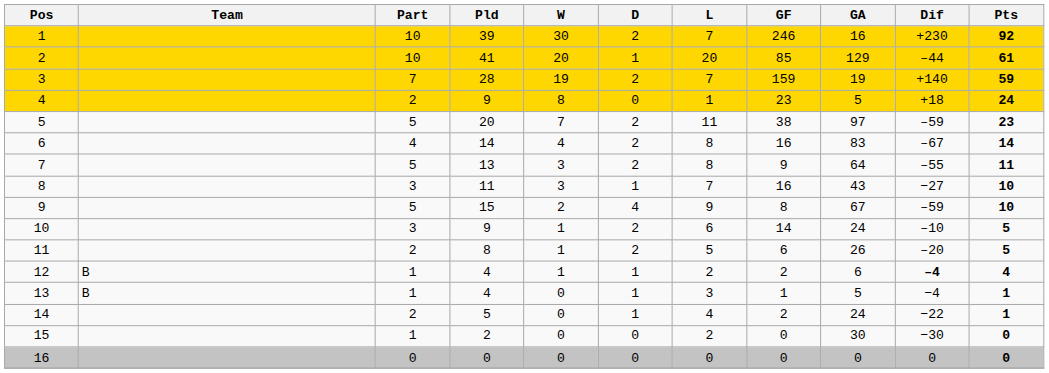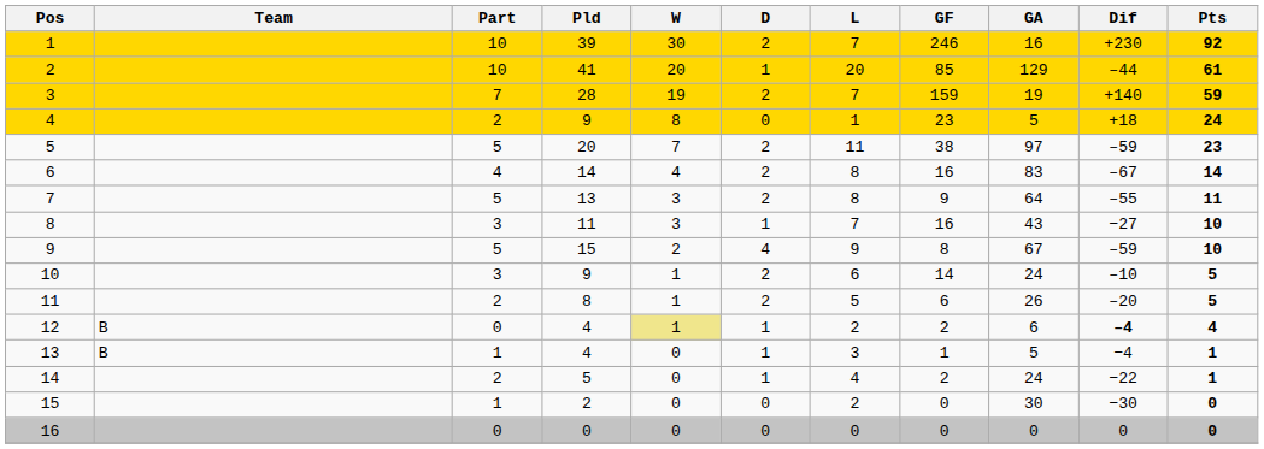 <table class="wikitable sortable" width=65% style="text-align:center">
 <tr>
 <th width=5%>Pos</th>
 <th width=20%>Team</th>
 <th width=5%>Part</th>
 <th width=5%>Pld</th>
 <th width=5%>W</th>
 <th width=5%>D</th>
 <th width=5%>L</th>
 <th width=5%>GF</th>
 <th width=5%>GA</th>
 <th width=5%>Dif</th>
 <th width=5%>Pts</th>
 </tr>
 <tr bgcolor=gold>
 <td>1</td>
 <td style="text-align:left;"></td>
 <td>10</td>
 <td>39</td>
 <td>30</td>
 <td>2</td>
 <td>7</td>
 <td>246</td>
 <td>16</td>
 <td>+230</td>
 <td><strong>92</strong></td>
 </tr>
 <tr bgcolor=gold>
 <td>2</td>
 <td style="text-align:left;"></td>
 <td>10</td>
 <td>41</td>
 <td>20</td>
 <td>1</td>
 <td>20</td>
 <td>85</td>
 <td>129</td>
 <td>–44</td>
 <td><strong>61</strong></td>
 </tr>
 <tr bgcolor=gold>
 <td>3</td>
 <td style="text-align:left;"></td>
 <td>7</td>
 <td>28</td>
 <td>19</td>
 <td>2</td>
 <td>7</td>
 <td>159</td>
 <td>19</td>
 <td>+140</td>
 <td><strong>59</strong></td>
 </tr>
 <tr bgcolor=gold>
 <td>4</td>
 <td style="text-align:left;"></td>
 <td>2</td>
 <td>9</td>
 <td>8</td>
 <td>0</td>
 <td>1</td>
 <td>23</td>
 <td>5</td>
 <td>+18</td>
 <td><strong>24</strong></td>
 </tr>
 <tr>
 <td>5</td>
 <td style="text-align:left;"></td>
 <td>5</td>
 <td>20</td>
 <td>7</td>
 <td>2</td>
 <td>11</td>
 <td>38</td>
 <td>97</td>
 <td>–59</td>
 <td><strong>23</strong></td>
 </tr>
 <tr>
 <td>6</td>
 <td style="text-align:left;"></td>
 <td>4</td>
 <td>14</td>
 <td>4</td>
 <td>2</td>
 <td>8</td>
 <td>16</td>
 <td>83</td>
 <td>–67</td>
 <td><strong>14</strong></td>
 </tr>
 <tr>
 <td>7</td>
 <td style="text-align:left;"></td>
 <td>5</td>
 <td>13</td>
 <td>3</td>
 <td>2</td>
 <td>8</td>
 <td>9</td>
 <td>64</td>
 <td>–55</td>
 <td><strong>11</strong></td>
 </tr>
 <tr>
 <td>8</td>
 <td style="text-align:left;"></td>
 <td>3</td>
 <td>11</td>
 <td>3</td>
 <td>1</td>
 <td>7</td>
 <td>16</td>
 <td>43</td>
 <td>−27</td>
 <td><strong>10</strong></td>
 </tr>
 <tr>
 <td>9</td>
 <td style="text-align:left;"></td>
 <td>5</td>
 <td>15</td>
 <td>2</td>
 <td>4</td>
 <td>9</td>
 <td>8</td>
 <td>67</td>
 <td>–59</td>
 <td><strong>10</strong></td>
 </tr>
 <tr>
 <td>10</td>
 <td style="text-align:left;"></td>
 <td>3</td>
 <td>9</td>
 <td>1</td>
 <td>2</td>
 <td>6</td>
 <td>14</td>
 <td>24</td>
 <td>–10</td>
 <td><strong>5</strong></td>
 </tr>
 <tr>
 <td>11</td>
 <td style="text-align:left;"></td>
 <td>2</td>
 <td>8</td>
 <td>1</td>
 <td>2</td>
 <td>5</td>
 <td>6</td>
 <td>26</td>
 <td>–20</td>
 <td><strong>5</strong></td>
 </tr>
 <tr>
 <td>12</td>
 <td style="text-align:left;"> B</td>
-<td>1</td>
+<td>0</td>
 <td>4</td>
-<td>1</td>
+<td style="background: khaki;">1</td>
 <td>1</td>
 <td>2</td>
 <td>2</td>
 <td>6</td>
 <td><strong>–4</strong></td>
 <td><strong>4</strong></td>
 </tr>
 <tr>
 <td>13</td>
 <td style="text-align:left;"> B</td>
 <td>1</td>
 <td>4</td>
 <td>0</td>
 <td>1</td>
 <td>3</td>
 <td>1</td>
 <td>5</td>
 <td>−4</td>
 <td><strong>1</strong></td>
 </tr>
 <tr>
 <td>14</td>
 <td style="text-align:left;"></td>
 <td>2</td>
 <td>5</td>
 <td>0</td>
 <td>1</td>
 <td>4</td>
 <td>2</td>
 <td>24</td>
 <td>−22</td>
 <td><strong>1</strong></td>
 </tr>
 <tr>
 <td>15</td>
 <td style="text-align:left;"></td>
 <td>1</td>
 <td>2</td>
 <td>0</td>
 <td>0</td>
 <td>2</td>
 <td>0</td>
 <td>30</td>
 <td>−30</td>
 <td><strong>0</strong></td>
 </tr>
 <tr bgcolor=#C3C3C3>
 <td>16</td>
 <td style="text-align:left;"></td>
 <td>0</td>
 <td>0</td>
 <td>0</td>
 <td>0</td>
 <td>0</td>
 <td>0</td>
 <td>0</td>
 <td>0</td>
 <td><strong>0</strong></td>
 </tr>
 <tr>
 </tr>
 </table>
